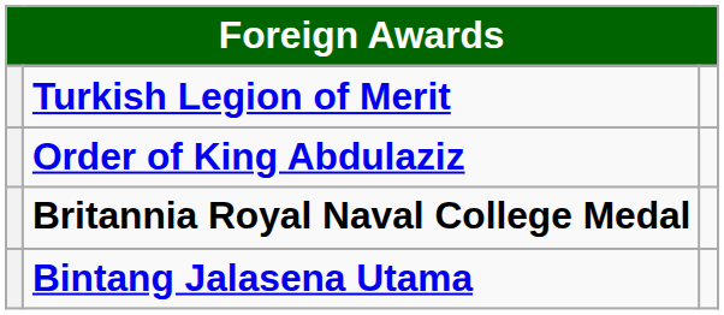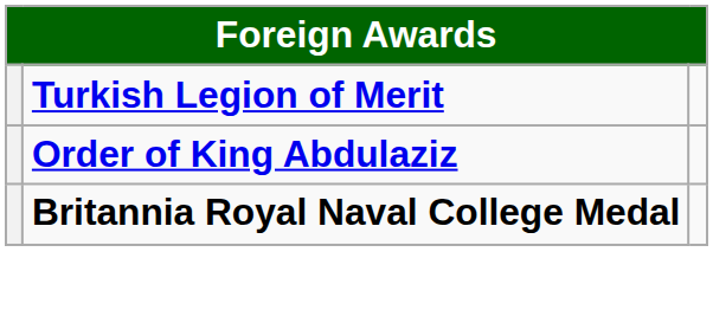 <table class="wikitable">
 <tr>
 <th colspan="3" style="background:#006400; color:#FFFFFF; text-align:center">Foreign Awards</th>
 </tr>
 <tr>
 <th></th>
 <td><a href='#'><strong>Turkish Legion of Merit</strong></a><strong></strong></td>
 <td></td>
 </tr>
 <tr>
 <th></th>
 <td><strong><a href='#'>Order of King Abdulaziz</a></strong></td>
 <td></td>
 </tr>
 <tr>
 <th></th>
 <td><strong>Britannia Royal Naval College Medal</strong></td>
 <td></td>
 </tr>
-<tr>
-<th></th>
-<td><strong><a href='#'>Bintang Jalasena Utama</a></strong></td>
-<td></td>
-</tr>
 </table>
